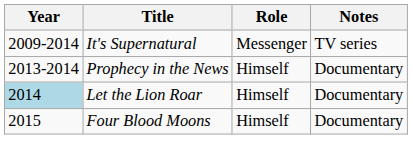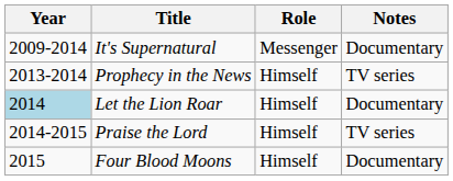 <table class="wikitable">
 <tr>
 <th>Year</th>
 <th>Title</th>
 <th>Role</th>
 <th>Notes</th>
 </tr>
 <tr>
 <td>2009-2014</td>
 <td><em>It's Supernatural</em></td>
 <td>Messenger</td>
-<td>TV series</td>
+<td>Documentary</td>
 </tr>
 <tr>
 <td>2013-2014</td>
 <td><em>Prophecy in the News</em></td>
 <td>Himself</td>
-<td>Documentary</td>
+<td>TV series</td>
 </tr>
 <tr>
 <td style="background: lightblue;">2014</td>
 <td><em>Let the Lion Roar</em></td>
 <td>Himself</td>
 <td>Documentary</td>
 </tr>
 <tr>
+<td>2014-2015</td>
+<td><em>Praise the Lord</em></td>
+<td>Himself</td>
+<td>TV series</td>
+</tr>
+<tr>
 <td>2015</td>
 <td><em>Four Blood Moons</em></td>
 <td>Himself</td>
 <td>Documentary</td>
 </tr>
 </table>
